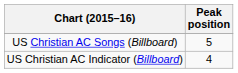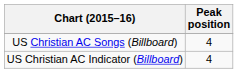 <table class="wikitable sortable plainrowheaders" style="text-align:center">
 <tr>
 <th scope="col">Chart (2015–16)</th>
 <th scope="col">Peak<br> position</th>
 </tr>
 <tr>
 </tr>
 <tr>
 </tr>
 <tr>
 </tr>
 <tr>
 <td>US <a href='#'>Christian AC Songs</a> (<em>Billboard</em>)</td>
-<td align="center">5</td>
+<td align="center">4</td>
 </tr>
 <tr>
 <td>US Christian AC Indicator (<em><a href='#'>Billboard</a></em>)</td>
 <td align="center">4</td>
 </tr>
 </table>
